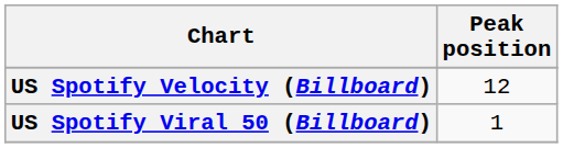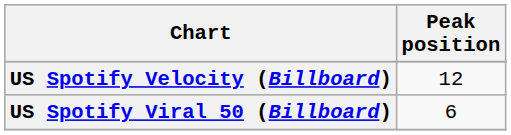 <table class="wikitable sortable plainrowheaders" style="text-align:center">
 <tr>
 <th>Chart</th>
 <th>Peak<br>position</th>
 </tr>
 <tr>
 </tr>
 <tr>
 <th scope="row">US <a href='#'>Spotify Velocity</a> (<em><a href='#'>Billboard</a></em>)</th>
 <td>12</td>
 </tr>
 <tr>
 <th scope="row">US <a href='#'>Spotify Viral 50</a> (<em><a href='#'>Billboard</a></em>)</th>
-<td>1</td>
+<td>6</td>
 </tr>
 <tr>
 </tr>
 </table>
